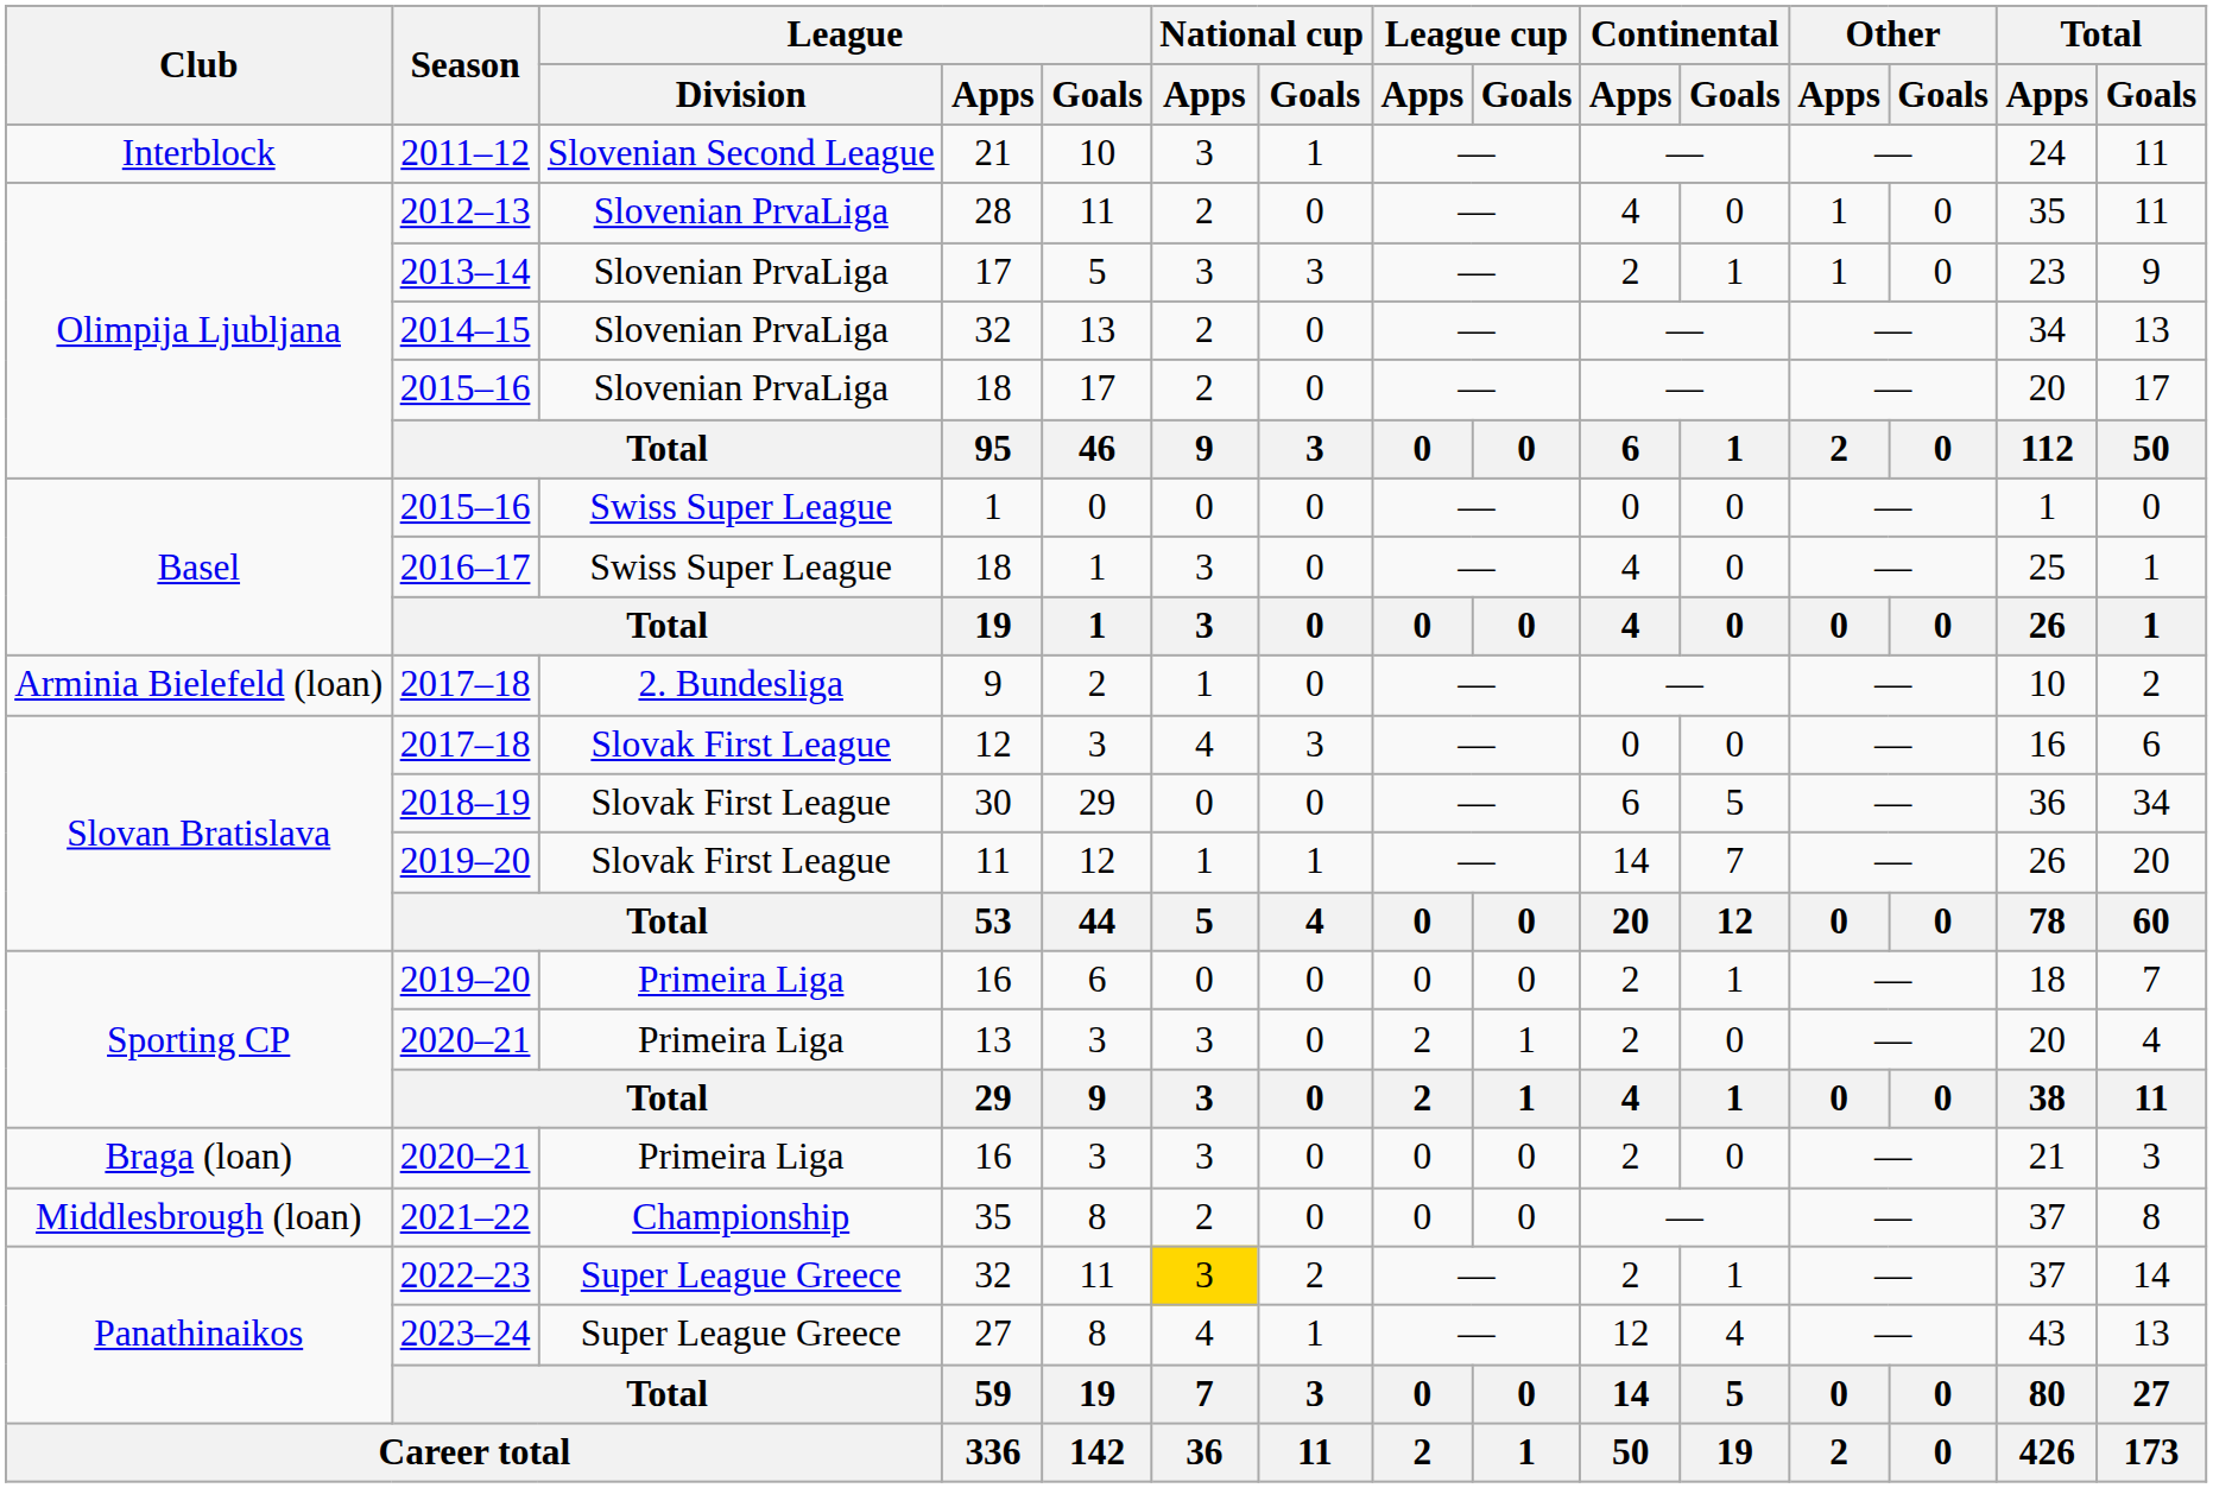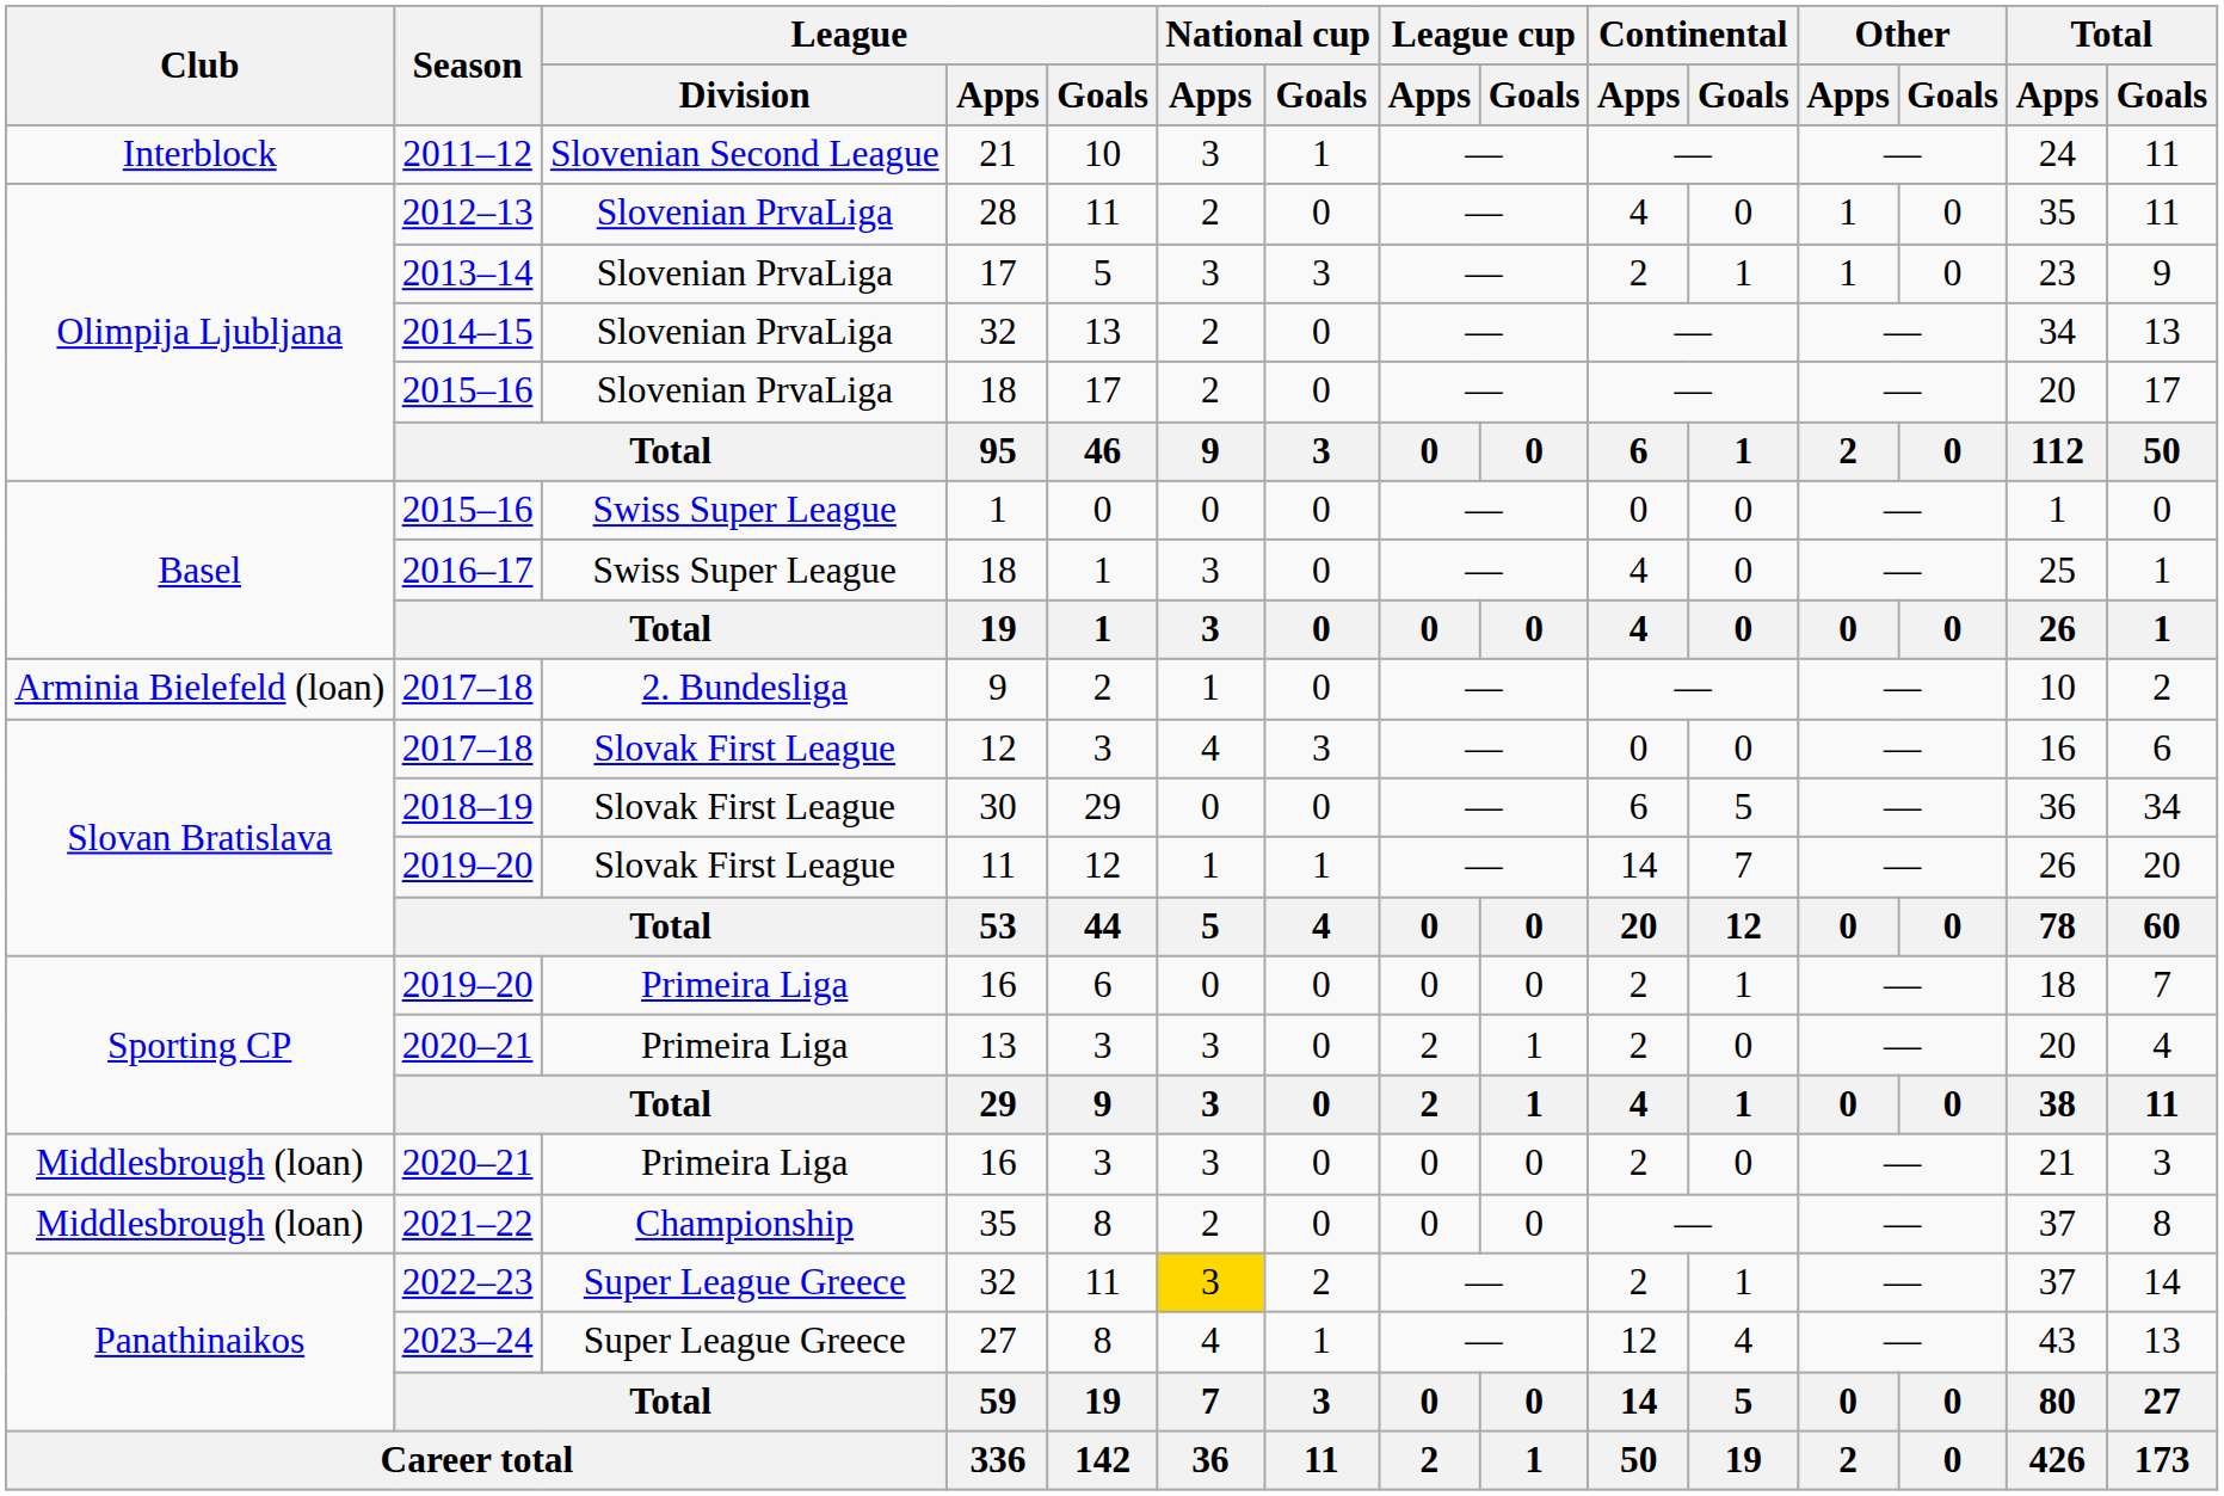 <table class="wikitable" style="text-align:center">
 <tr>
 <th rowspan=2>Club</th>
 <th rowspan=2>Season</th>
 <th colspan=3>League</th>
 <th colspan=2>National cup</th>
 <th colspan=2>League cup</th>
 <th colspan=2>Continental</th>
 <th colspan=2>Other</th>
 <th colspan=2>Total</th>
 </tr>
 <tr>
 <th>Division</th>
 <th>Apps</th>
 <th>Goals</th>
 <th>Apps</th>
 <th>Goals</th>
 <th>Apps</th>
 <th>Goals</th>
 <th>Apps</th>
 <th>Goals</th>
 <th>Apps</th>
 <th>Goals</th>
 <th>Apps</th>
 <th>Goals</th>
 </tr>
 <tr>
 <td><a href='#'>Interblock</a></td>
 <td><a href='#'>2011–12</a></td>
 <td><a href='#'>Slovenian Second League</a></td>
 <td>21</td>
 <td>10</td>
 <td>3</td>
 <td>1</td>
 <td colspan="2">—</td>
 <td colspan="2">—</td>
 <td colspan="2">—</td>
 <td>24</td>
 <td>11</td>
 </tr>
 <tr>
 <td rowspan="5"><a href='#'>Olimpija Ljubljana</a></td>
 <td><a href='#'>2012–13</a></td>
 <td><a href='#'>Slovenian PrvaLiga</a></td>
 <td>28</td>
 <td>11</td>
 <td>2</td>
 <td>0</td>
 <td colspan="2">—</td>
 <td>4</td>
 <td>0</td>
 <td>1</td>
 <td>0</td>
 <td>35</td>
 <td>11</td>
 </tr>
 <tr>
 <td><a href='#'>2013–14</a></td>
 <td>Slovenian PrvaLiga</td>
 <td>17</td>
 <td>5</td>
 <td>3</td>
 <td>3</td>
 <td colspan="2">—</td>
 <td>2</td>
 <td>1</td>
 <td>1</td>
 <td>0</td>
 <td>23</td>
 <td>9</td>
 </tr>
 <tr>
 <td><a href='#'>2014–15</a></td>
 <td>Slovenian PrvaLiga</td>
 <td>32</td>
 <td>13</td>
 <td>2</td>
 <td>0</td>
 <td colspan="2">—</td>
 <td colspan="2">—</td>
 <td colspan="2">—</td>
 <td>34</td>
 <td>13</td>
 </tr>
 <tr>
 <td><a href='#'>2015–16</a></td>
 <td>Slovenian PrvaLiga</td>
 <td>18</td>
 <td>17</td>
 <td>2</td>
 <td>0</td>
 <td colspan="2">—</td>
 <td colspan="2">—</td>
 <td colspan="2">—</td>
 <td>20</td>
 <td>17</td>
 </tr>
 <tr>
 <th colspan="2">Total</th>
 <th>95</th>
 <th>46</th>
 <th>9</th>
 <th>3</th>
 <th>0</th>
 <th>0</th>
 <th>6</th>
 <th>1</th>
 <th>2</th>
 <th>0</th>
 <th>112</th>
 <th>50</th>
 </tr>
 <tr>
 <td rowspan="3"><a href='#'>Basel</a></td>
 <td><a href='#'>2015–16</a></td>
 <td><a href='#'>Swiss Super League</a></td>
 <td>1</td>
 <td>0</td>
 <td>0</td>
 <td>0</td>
 <td colspan="2">—</td>
 <td>0</td>
 <td>0</td>
 <td colspan="2">—</td>
 <td>1</td>
 <td>0</td>
 </tr>
 <tr>
 <td><a href='#'>2016–17</a></td>
 <td>Swiss Super League</td>
 <td>18</td>
 <td>1</td>
 <td>3</td>
 <td>0</td>
 <td colspan="2">—</td>
 <td>4</td>
 <td>0</td>
 <td colspan="2">—</td>
 <td>25</td>
 <td>1</td>
 </tr>
 <tr>
 <th colspan="2">Total</th>
 <th>19</th>
 <th>1</th>
 <th>3</th>
 <th>0</th>
 <th>0</th>
 <th>0</th>
 <th>4</th>
 <th>0</th>
 <th>0</th>
 <th>0</th>
 <th>26</th>
 <th>1</th>
 </tr>
 <tr>
 <td><a href='#'>Arminia Bielefeld</a> (loan)</td>
 <td><a href='#'>2017–18</a></td>
 <td><a href='#'>2. Bundesliga</a></td>
 <td>9</td>
 <td>2</td>
 <td>1</td>
 <td>0</td>
 <td colspan="2">—</td>
 <td colspan="2">—</td>
 <td colspan="2">—</td>
 <td>10</td>
 <td>2</td>
 </tr>
 <tr>
 <td rowspan="4"><a href='#'>Slovan Bratislava</a></td>
 <td><a href='#'>2017–18</a></td>
 <td><a href='#'>Slovak First League</a></td>
 <td>12</td>
 <td>3</td>
 <td>4</td>
 <td>3</td>
 <td colspan="2">—</td>
 <td>0</td>
 <td>0</td>
 <td colspan="2">—</td>
 <td>16</td>
 <td>6</td>
 </tr>
 <tr>
 <td><a href='#'>2018–19</a></td>
 <td>Slovak First League</td>
 <td>30</td>
 <td>29</td>
 <td>0</td>
 <td>0</td>
 <td colspan="2">—</td>
 <td>6</td>
 <td>5</td>
 <td colspan="2">—</td>
 <td>36</td>
 <td>34</td>
 </tr>
 <tr>
 <td><a href='#'>2019–20</a></td>
 <td>Slovak First League</td>
 <td>11</td>
 <td>12</td>
 <td>1</td>
 <td>1</td>
 <td colspan="2">—</td>
 <td>14</td>
 <td>7</td>
 <td colspan="2">—</td>
 <td>26</td>
 <td>20</td>
 </tr>
 <tr>
 <th colspan="2">Total</th>
 <th>53</th>
 <th>44</th>
 <th>5</th>
 <th>4</th>
 <th>0</th>
 <th>0</th>
 <th>20</th>
 <th>12</th>
 <th>0</th>
 <th>0</th>
 <th>78</th>
 <th>60</th>
 </tr>
 <tr>
 <td rowspan="3"><a href='#'>Sporting CP</a></td>
 <td><a href='#'>2019–20</a></td>
 <td><a href='#'>Primeira Liga</a></td>
 <td>16</td>
 <td>6</td>
 <td>0</td>
 <td>0</td>
 <td>0</td>
 <td>0</td>
 <td>2</td>
 <td>1</td>
 <td colspan="2">—</td>
 <td>18</td>
 <td>7</td>
 </tr>
 <tr>
 <td><a href='#'>2020–21</a></td>
 <td>Primeira Liga</td>
 <td>13</td>
 <td>3</td>
 <td>3</td>
 <td>0</td>
 <td>2</td>
 <td>1</td>
 <td>2</td>
 <td>0</td>
 <td colspan="2">—</td>
 <td>20</td>
 <td>4</td>
 </tr>
 <tr>
 <th colspan="2">Total</th>
 <th>29</th>
 <th>9</th>
 <th>3</th>
 <th>0</th>
 <th>2</th>
 <th>1</th>
 <th>4</th>
 <th>1</th>
 <th>0</th>
 <th>0</th>
 <th>38</th>
 <th>11</th>
 </tr>
 <tr>
-<td><a href='#'>Braga</a> (loan)</td>
+<td><a href='#'>Middlesbrough</a> (loan)</td>
 <td><a href='#'>2020–21</a></td>
 <td>Primeira Liga</td>
 <td>16</td>
 <td>3</td>
 <td>3</td>
 <td>0</td>
 <td>0</td>
 <td>0</td>
 <td>2</td>
 <td>0</td>
 <td colspan="2">—</td>
 <td>21</td>
 <td>3</td>
 </tr>
 <tr>
 <td><a href='#'>Middlesbrough</a> (loan)</td>
 <td><a href='#'>2021–22</a></td>
 <td><a href='#'>Championship</a></td>
 <td>35</td>
 <td>8</td>
 <td>2</td>
 <td>0</td>
 <td>0</td>
 <td>0</td>
 <td colspan="2">—</td>
 <td colspan="2">—</td>
 <td>37</td>
 <td>8</td>
 </tr>
 <tr>
 <td rowspan="3"><a href='#'>Panathinaikos</a></td>
 <td><a href='#'>2022–23</a></td>
 <td><a href='#'>Super League Greece</a></td>
 <td>32</td>
 <td>11</td>
 <td style="background: gold;">3</td>
 <td>2</td>
 <td colspan="2">—</td>
 <td>2</td>
 <td>1</td>
 <td colspan="2">—</td>
 <td>37</td>
 <td>14</td>
 </tr>
 <tr>
 <td><a href='#'>2023–24</a></td>
 <td>Super League Greece</td>
 <td>27</td>
 <td>8</td>
 <td>4</td>
 <td>1</td>
 <td colspan="2">—</td>
 <td>12</td>
 <td>4</td>
 <td colspan="2">—</td>
 <td>43</td>
 <td>13</td>
 </tr>
 <tr>
 <th colspan="2">Total</th>
 <th>59</th>
 <th>19</th>
 <th>7</th>
 <th>3</th>
 <th>0</th>
 <th>0</th>
 <th>14</th>
 <th>5</th>
 <th>0</th>
 <th>0</th>
 <th>80</th>
 <th>27</th>
 </tr>
 <tr>
 <th colspan="3">Career total</th>
 <th>336</th>
 <th>142</th>
 <th>36</th>
 <th>11</th>
 <th>2</th>
 <th>1</th>
 <th>50</th>
 <th>19</th>
 <th>2</th>
 <th>0</th>
 <th>426</th>
 <th>173</th>
 </tr>
 </table>
